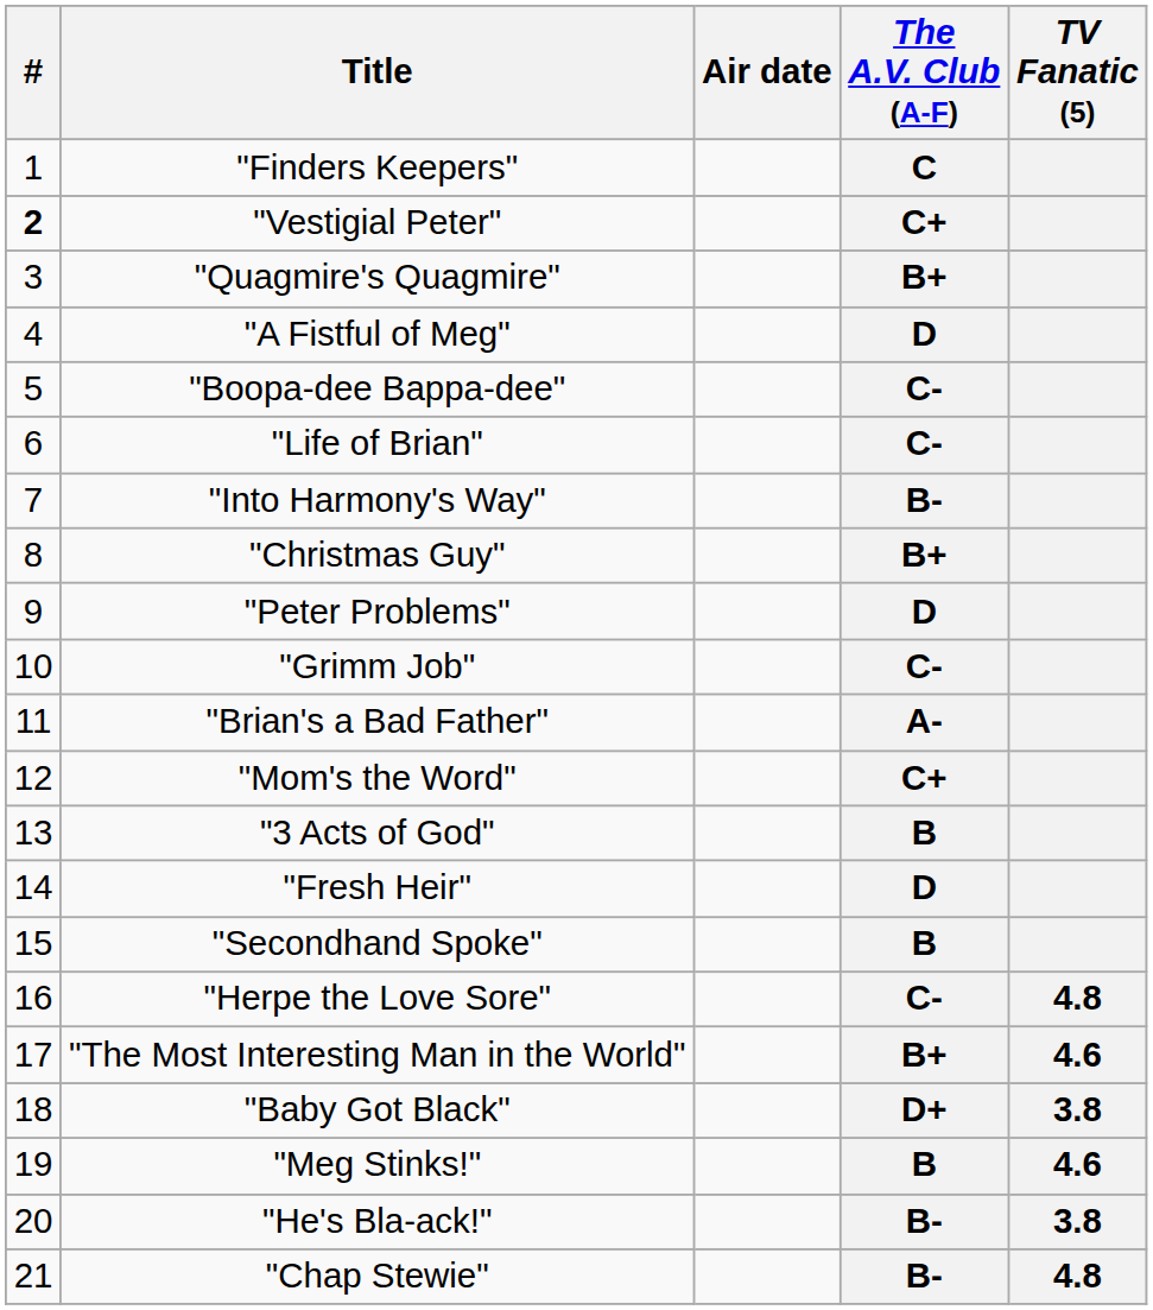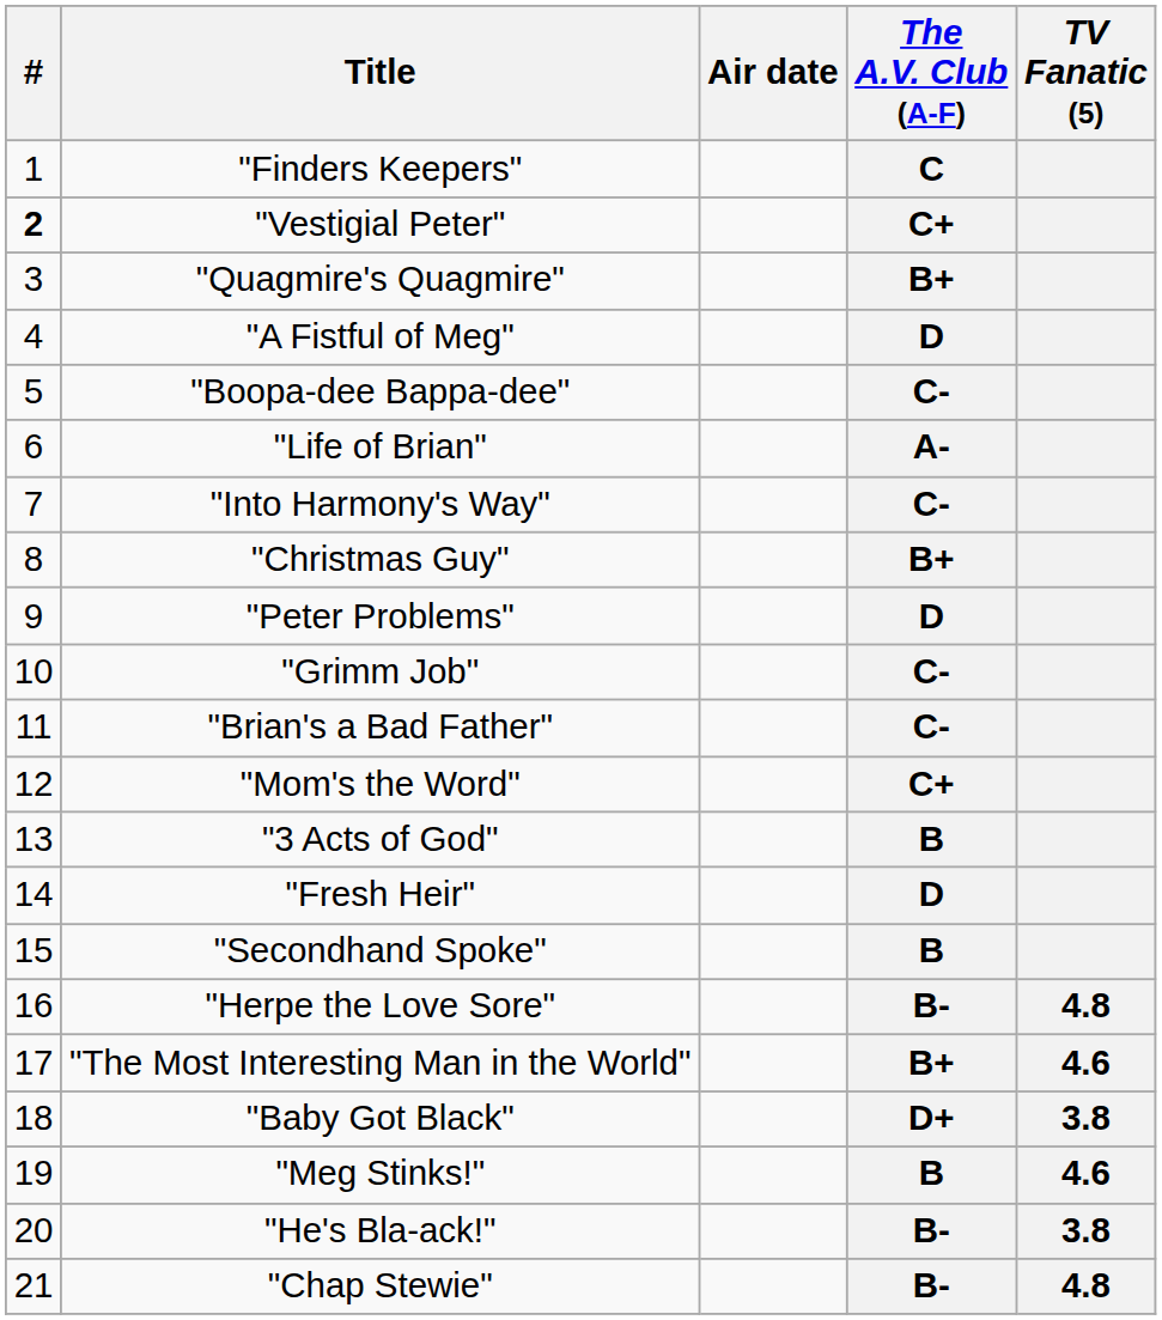 <table class="wikitable sortable" style="text-align:center;">
 <tr>
 <th>#</th>
 <th>Title</th>
 <th>Air date</th>
 <th><em><a href='#'>The<br>A.V. Club</a></em><br><small>(<a href='#'>A-F</a>)</small></th>
 <th><em>TV<br>Fanatic</em><br><small>(5)</small></th>
 </tr>
 <tr>
 <td>1</td>
 <td>"Finders Keepers"</td>
 <td></td>
 <th>C</th>
 <th></th>
 </tr>
 <tr>
 <td><strong>2</strong></td>
 <td>"Vestigial Peter"</td>
 <td></td>
 <th>C+</th>
 <th></th>
 </tr>
 <tr>
 <td>3</td>
 <td>"Quagmire's Quagmire"</td>
 <td></td>
 <th>B+</th>
 <th></th>
 </tr>
 <tr>
 <td>4</td>
 <td>"A Fistful of Meg"</td>
 <td></td>
 <th>D</th>
 <th></th>
 </tr>
 <tr>
 <td>5</td>
 <td>"Boopa-dee Bappa-dee"</td>
 <td></td>
 <th>C-</th>
 <th></th>
 </tr>
 <tr>
 <td>6</td>
 <td>"Life of Brian"</td>
 <td></td>
-<th>C-</th>
+<th>A-</th>
 <th></th>
 </tr>
 <tr>
 <td>7</td>
 <td>"Into Harmony's Way"</td>
 <td></td>
-<th>B-</th>
+<th>C-</th>
 <th></th>
 </tr>
 <tr>
 <td>8</td>
 <td>"Christmas Guy"</td>
 <td></td>
 <th>B+</th>
 <th></th>
 </tr>
 <tr>
 <td>9</td>
 <td>"Peter Problems"</td>
 <td></td>
 <th>D</th>
 <th></th>
 </tr>
 <tr>
 <td>10</td>
 <td>"Grimm Job"</td>
 <td></td>
 <th>C-</th>
 <th></th>
 </tr>
 <tr>
 <td>11</td>
 <td>"Brian's a Bad Father"</td>
 <td></td>
-<th>A-</th>
+<th>C-</th>
 <th></th>
 </tr>
 <tr>
 <td>12</td>
 <td>"Mom's the Word"</td>
 <td></td>
 <th>C+</th>
 <th></th>
 </tr>
 <tr>
 <td>13</td>
 <td>"3 Acts of God"</td>
 <td></td>
 <th>B</th>
 <th></th>
 </tr>
 <tr>
 <td>14</td>
 <td>"Fresh Heir"</td>
 <td></td>
 <th>D</th>
 <th></th>
 </tr>
 <tr>
 <td>15</td>
 <td>"Secondhand Spoke"</td>
 <td></td>
 <th>B</th>
 <th></th>
 </tr>
 <tr>
 <td>16</td>
 <td>"Herpe the Love Sore"</td>
 <td></td>
-<th>C-</th>
+<th>B-</th>
 <th>4.8</th>
 </tr>
 <tr>
 <td>17</td>
 <td>"The Most Interesting Man in the World"</td>
 <td></td>
 <th>B+</th>
 <th>4.6</th>
 </tr>
 <tr>
 <td>18</td>
 <td>"Baby Got Black"</td>
 <td></td>
 <th>D+</th>
 <th>3.8</th>
 </tr>
 <tr>
 <td>19</td>
 <td>"Meg Stinks!"</td>
 <td></td>
 <th>B</th>
 <th>4.6</th>
 </tr>
 <tr>
 <td>20</td>
 <td>"He's Bla-ack!"</td>
 <td></td>
 <th>B-</th>
 <th>3.8</th>
 </tr>
 <tr>
 <td>21</td>
 <td>"Chap Stewie"</td>
 <td></td>
 <th>B-</th>
 <th>4.8</th>
 </tr>
 </table>
